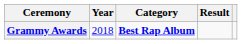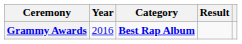 <table class="wikitable plainrowheaders" style="border:none; margin:0;">
 <tr>
 <th scope="col">Ceremony</th>
 <th scope="col">Year</th>
 <th scope="col">Category</th>
 <th scope="col">Result</th>
 <th scope="col" class="unsortable"></th>
 </tr>
 <tr>
 <th scope="row"><a href='#'>Grammy Awards</a></th>
-<td><a href='#'>2018</a></td>
+<td><a href='#'>2016</a></td>
 <td><strong><a href='#'>Best Rap Album</a></strong></td>
 <td></td>
 <td></td>
 </tr>
 </table>
